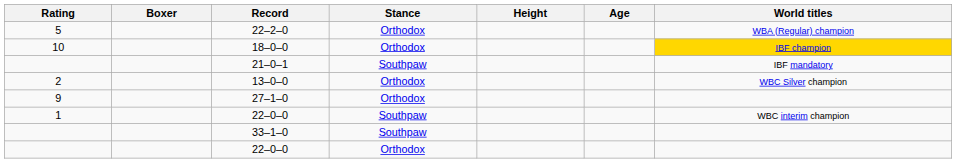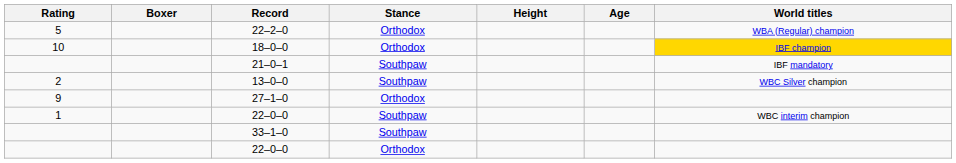 <table class="wikitable sortable" style="text-align: center; font-size: 90%; width:100%;">
 <tr>
 <th>Rating</th>
 <th>Boxer</th>
 <th>Record</th>
 <th>Stance</th>
 <th>Height</th>
 <th>Age</th>
 <th>World titles</th>
 </tr>
 <tr>
 <td>5</td>
 <td style="text-align:left;"></td>
 <td>22–2–0</td>
 <td><a href='#'>Orthodox</a></td>
 <td></td>
 <td></td>
 <td><small><a href='#'>WBA (Regular) champion</a></small></td>
 </tr>
 <tr>
 <td>10</td>
 <td style="text-align:left;"></td>
 <td>18–0–0</td>
 <td><a href='#'>Orthodox</a></td>
 <td></td>
 <td></td>
 <td style="background: gold;"><small><a href='#'>IBF champion</a></small></td>
 </tr>
 <tr>
 <td></td>
 <td style="text-align:left;"></td>
 <td>21–0–1</td>
 <td><a href='#'>Southpaw</a></td>
 <td></td>
 <td></td>
 <td><small>IBF <a href='#'>mandatory</a></small></td>
 </tr>
 <tr>
 <td>2</td>
 <td style="text-align:left;"></td>
 <td>13–0–0</td>
-<td><a href='#'>Orthodox</a></td>
+<td><a href='#'>Southpaw</a></td>
 <td></td>
 <td></td>
 <td><small><a href='#'>WBC Silver</a> champion</small></td>
 </tr>
 <tr>
 <td>9</td>
 <td style="text-align:left;"></td>
 <td>27–1–0</td>
 <td><a href='#'>Orthodox</a></td>
 <td></td>
 <td></td>
 <td></td>
 </tr>
 <tr>
 <td>1</td>
 <td style="text-align:left;"></td>
 <td>22–0–0</td>
 <td><a href='#'>Southpaw</a></td>
 <td></td>
 <td></td>
 <td><small>WBC <a href='#'>interim</a> champion</small></td>
 </tr>
 <tr>
 <td></td>
 <td style="text-align:left;"></td>
 <td>33–1–0</td>
 <td><a href='#'>Southpaw</a></td>
 <td></td>
 <td></td>
 <td></td>
 </tr>
 <tr>
 <td></td>
 <td style="text-align:left;"></td>
 <td>22–0–0</td>
 <td><a href='#'>Orthodox</a></td>
 <td></td>
 <td></td>
 <td></td>
 </tr>
 </table>
